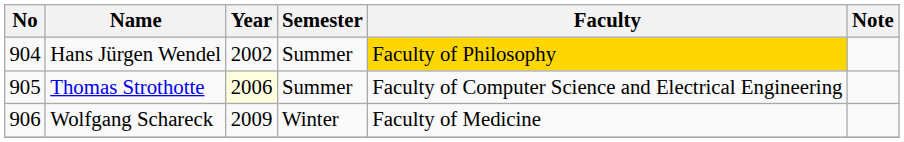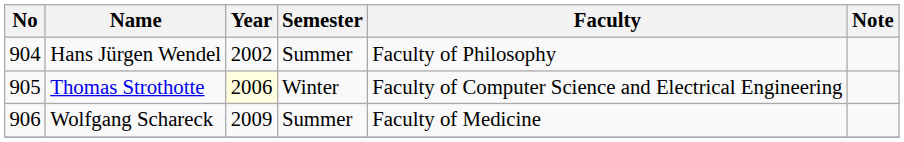 <table class="wikitable">
 <tr>
 <th bgcolor="silver">No</th>
 <th bgcolor="silver">Name</th>
 <th bgcolor="silver">Year</th>
 <th bgcolor="silver">Semester</th>
 <th bgcolor="silver">Faculty</th>
 <th bgcolor="silver">Note</th>
 </tr>
 <tr>
 <td>904</td>
 <td>Hans Jürgen Wendel</td>
 <td>2002</td>
 <td>Summer</td>
-<td style="background: gold;">Faculty of Philosophy</td>
+<td>Faculty of Philosophy</td>
 <td></td>
 </tr>
 <tr>
 <td>905</td>
 <td><a href='#'>Thomas Strothotte</a></td>
 <td style="background: lightyellow;">2006</td>
-<td>Summer</td>
+<td>Winter</td>
 <td>Faculty of Computer Science and Electrical Engineering</td>
 <td></td>
 </tr>
 <tr>
 <td>906</td>
 <td>Wolfgang Schareck</td>
 <td>2009</td>
-<td>Winter</td>
+<td>Summer</td>
 <td>Faculty of Medicine</td>
 <td></td>
 </tr>
 <tr>
 </tr>
 </table>
